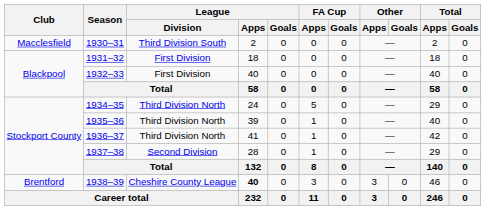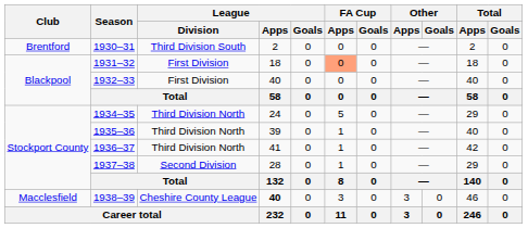 <table class="wikitable" style="text-align: center;">
 <tr>
 <th rowspan="2">Club</th>
 <th rowspan="2">Season</th>
 <th colspan="3">League</th>
 <th colspan="2">FA Cup</th>
 <th colspan="2">Other</th>
 <th colspan="2">Total</th>
 </tr>
 <tr>
 <th>Division</th>
 <th>Apps</th>
 <th>Goals</th>
 <th>Apps</th>
 <th>Goals</th>
 <th>Apps</th>
 <th>Goals</th>
 <th>Apps</th>
 <th>Goals</th>
 </tr>
 <tr>
-<td><a href='#'>Macclesfield</a></td>
+<td><a href='#'>Brentford</a></td>
 <td><a href='#'>1930–31</a></td>
 <td><a href='#'>Third Division South</a></td>
 <td>2</td>
 <td>0</td>
 <td>0</td>
 <td>0</td>
 <td colspan="2">—</td>
 <td>2</td>
 <td>0</td>
 </tr>
 <tr>
 <td rowspan="3"><a href='#'>Blackpool</a></td>
 <td><a href='#'>1931–32</a></td>
 <td><a href='#'>First Division</a></td>
 <td>18</td>
 <td>0</td>
-<td>0</td>
+<td style="background: lightsalmon;">0</td>
 <td>0</td>
 <td colspan="2">—</td>
 <td>18</td>
 <td>0</td>
 </tr>
 <tr>
 <td><a href='#'>1932–33</a></td>
 <td>First Division</td>
 <td>40</td>
 <td>0</td>
 <td>0</td>
 <td>0</td>
 <td colspan="2">—</td>
 <td>40</td>
 <td>0</td>
 </tr>
 <tr>
 <th colspan="2">Total</th>
 <th>58</th>
 <th>0</th>
 <th>0</th>
 <th>0</th>
 <th colspan="2">—</th>
 <th>58</th>
 <th>0</th>
 </tr>
 <tr>
 <td rowspan="5"><a href='#'>Stockport County</a></td>
 <td><a href='#'>1934–35</a></td>
 <td><a href='#'>Third Division North</a></td>
 <td>24</td>
 <td>0</td>
 <td>5</td>
 <td>0</td>
 <td colspan="2">—</td>
 <td>29</td>
 <td>0</td>
 </tr>
 <tr>
 <td><a href='#'>1935–36</a></td>
 <td>Third Division North</td>
 <td>39</td>
 <td>0</td>
 <td>1</td>
 <td>0</td>
 <td colspan="2">—</td>
 <td>40</td>
 <td>0</td>
 </tr>
 <tr>
 <td><a href='#'>1936–37</a></td>
 <td>Third Division North</td>
 <td>41</td>
 <td>0</td>
 <td>1</td>
 <td>0</td>
 <td colspan="2">—</td>
 <td>42</td>
 <td>0</td>
 </tr>
 <tr>
 <td><a href='#'>1937–38</a></td>
 <td><a href='#'>Second Division</a></td>
 <td>28</td>
 <td>0</td>
 <td>1</td>
 <td>0</td>
 <td colspan="2">—</td>
 <td>29</td>
 <td>0</td>
 </tr>
 <tr>
 <th colspan="2">Total</th>
 <th>132</th>
 <th>0</th>
 <th>8</th>
 <th>0</th>
 <th colspan="2">—</th>
 <th>140</th>
 <th>0</th>
 </tr>
 <tr>
-<td><a href='#'>Brentford</a></td>
+<td><a href='#'>Macclesfield</a></td>
 <td><a href='#'>1938–39</a></td>
 <td><a href='#'>Cheshire County League</a></td>
 <td><strong>40</strong></td>
 <td>0</td>
 <td>3</td>
 <td>0</td>
 <td>3</td>
 <td>0</td>
 <td>46</td>
 <td>0</td>
 </tr>
 <tr>
 <th colspan="3">Career total</th>
 <th>232</th>
 <th>0</th>
 <th>11</th>
 <th>0</th>
 <th>3</th>
 <th>0</th>
 <th>246</th>
 <th>0</th>
 </tr>
 </table>
